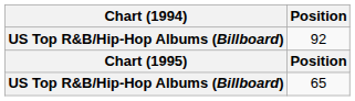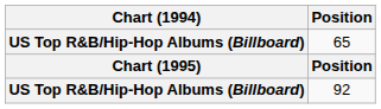 <table class="wikitable plainrowheaders" style="text-align:center">
 <tr>
 <th scope="col">Chart (1994)</th>
 <th scope="col">Position</th>
 </tr>
 <tr>
 <th scope="row">US Top R&B/Hip-Hop Albums (<em>Billboard</em>)</th>
-<td>92</td>
+<td>65</td>
 </tr>
 <tr>
 <th scope="col">Chart (1995)</th>
 <th scope="col">Position</th>
 </tr>
 <tr>
 <th scope="row">US Top R&B/Hip-Hop Albums (<em>Billboard</em>)</th>
-<td>65</td>
+<td>92</td>
 </tr>
 </table>
